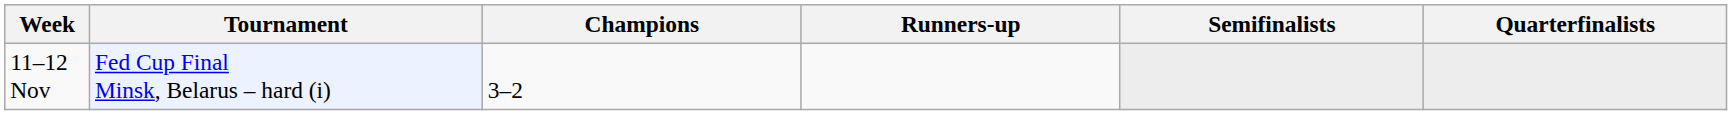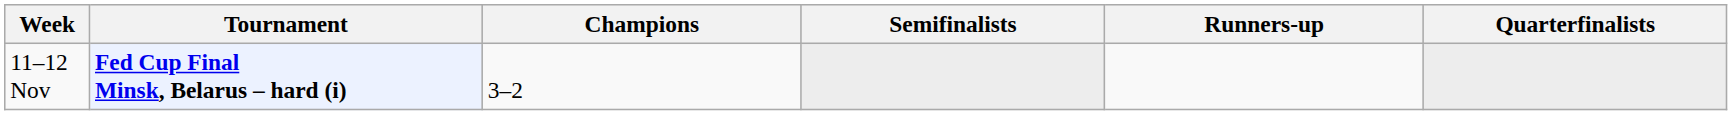 <table class=wikitable style=font-size:95%>
 <tr>
 <th style="width:48px;">Week</th>
 <th style="width:248px;">Tournament</th>
 <th style="width:200px;">Champions</th>
+<th style="width:190px;">Semifinalists</th>
 <th style="width:200px;">Runners-up</th>
-<th style="width:190px;">Semifinalists</th>
 <th style="width:190px;">Quarterfinalists</th>
 </tr>
 <tr valign=top>
 <td>11–12 Nov</td>
-<td style="background:#ecf2ff;"><a href='#'>Fed Cup Final</a><br><a href='#'>Minsk</a>, Belarus – hard (i)</td>
+<td style="background:#ecf2ff;"><strong><a href='#'>Fed Cup Final</a><br><a href='#'>Minsk</a>, Belarus – hard (i)</strong></td>
 <td> <br> 3–2</td>
+<td style="background:#ededed;"></td>
 <td></td>
-<td style="background:#ededed;"></td>
 <td style="background:#ededed;"></td>
 </tr>
 </table>
